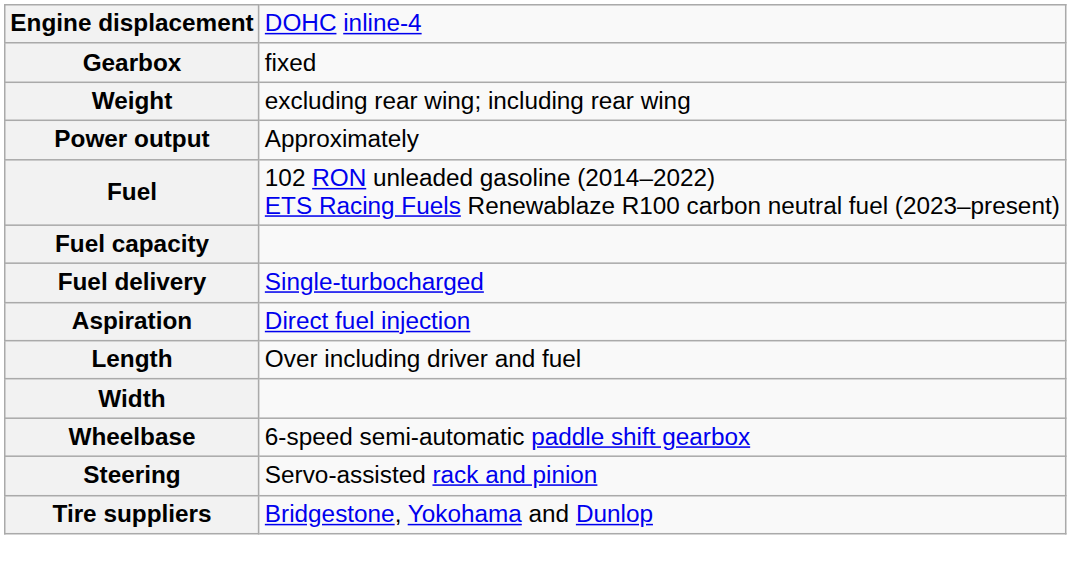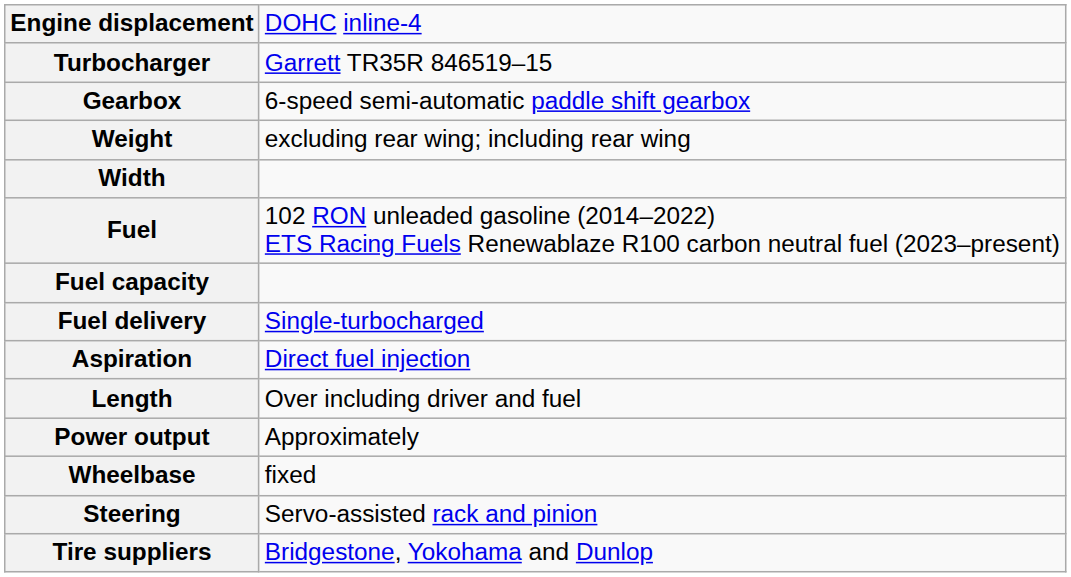 <table class="wikitable">
 <tr>
 <th>Engine displacement</th>
 <td> <a href='#'>DOHC</a> <a href='#'>inline-4</a></td>
 </tr>
 <tr>
+<th>Turbocharger</th>
+<td><a href='#'>Garrett</a> TR35R 846519–15</td>
+</tr>
+<tr>
 <th>Gearbox</th>
-<td> fixed</td>
+<td>6-speed semi-automatic <a href='#'>paddle shift gearbox</a></td>
 </tr>
 <tr>
 <th>Weight</th>
 <td> excluding rear wing;  including rear wing</td>
 </tr>
 <tr>
-<th>Power output</th>
-<td>Approximately </td>
+<th>Width</th>
+<td></td>
 </tr>
 <tr>
 <th>Fuel</th>
 <td>102 <a href='#'>RON</a> unleaded gasoline (2014–2022) <br><a href='#'>ETS Racing Fuels</a> Renewablaze R100 carbon neutral fuel (2023–present)</td>
 </tr>
 <tr>
 <th>Fuel capacity</th>
 <td></td>
 </tr>
 <tr>
 <th>Fuel delivery</th>
 <td><a href='#'>Single-turbocharged</a></td>
 </tr>
 <tr>
 <th>Aspiration</th>
 <td><a href='#'>Direct fuel injection</a></td>
 </tr>
 <tr>
 <th>Length</th>
 <td>Over  including driver and fuel</td>
 </tr>
 <tr>
-<th>Width</th>
-<td></td>
+<th>Power output</th>
+<td>Approximately </td>
 </tr>
 <tr>
 <th>Wheelbase</th>
-<td>6-speed semi-automatic <a href='#'>paddle shift gearbox</a></td>
+<td> fixed</td>
 </tr>
 <tr>
 <th>Steering</th>
 <td>Servo-assisted <a href='#'>rack and pinion</a></td>
 </tr>
 <tr>
 <th>Tire suppliers</th>
 <td><a href='#'>Bridgestone</a>, <a href='#'>Yokohama</a> and <a href='#'>Dunlop</a></td>
 </tr>
 </table>
